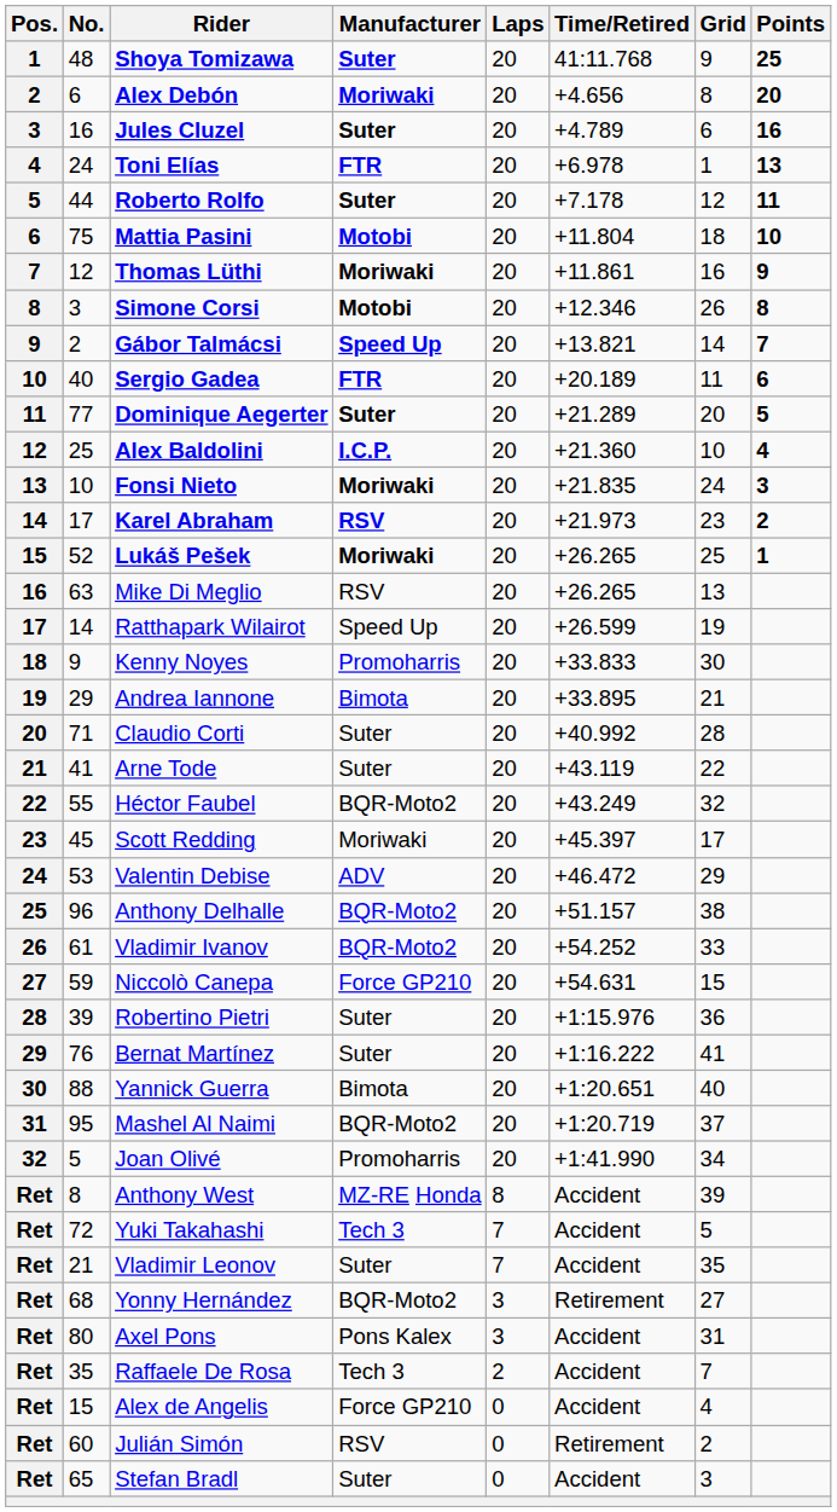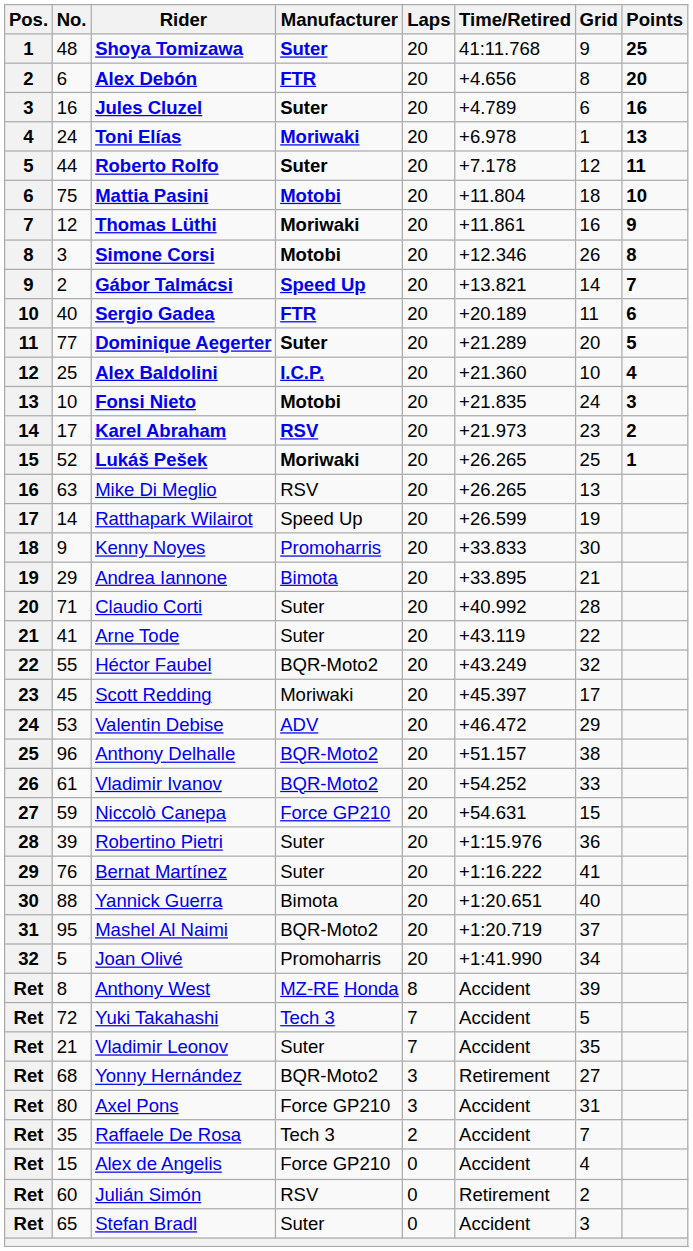 <table class="wikitable" style="font-size: 95%;">
 <tr>
 <th>Pos.</th>
 <th>No.</th>
 <th>Rider</th>
 <th>Manufacturer</th>
 <th>Laps</th>
 <th>Time/Retired</th>
 <th>Grid</th>
 <th>Points</th>
 </tr>
 <tr>
 <th>1</th>
 <td>48</td>
 <td> <strong><a href='#'>Shoya Tomizawa</a></strong></td>
 <td><strong><a href='#'>Suter</a></strong></td>
 <td>20</td>
 <td>41:11.768</td>
 <td>9</td>
 <td><strong>25</strong></td>
 </tr>
 <tr>
 <th>2</th>
 <td>6</td>
 <td> <strong><a href='#'>Alex Debón</a></strong></td>
-<td><strong><a href='#'>Moriwaki</a></strong></td>
+<td><strong><a href='#'>FTR</a></strong></td>
 <td>20</td>
 <td>+4.656</td>
 <td>8</td>
 <td><strong>20</strong></td>
 </tr>
 <tr>
 <th>3</th>
 <td>16</td>
 <td> <strong><a href='#'>Jules Cluzel</a></strong></td>
 <td><strong>Suter</strong></td>
 <td>20</td>
 <td>+4.789</td>
 <td>6</td>
 <td><strong>16</strong></td>
 </tr>
 <tr>
 <th>4</th>
 <td>24</td>
 <td> <strong><a href='#'>Toni Elías</a></strong></td>
-<td><strong><a href='#'>FTR</a></strong></td>
+<td><strong><a href='#'>Moriwaki</a></strong></td>
 <td>20</td>
 <td>+6.978</td>
 <td>1</td>
 <td><strong>13</strong></td>
 </tr>
 <tr>
 <th>5</th>
 <td>44</td>
 <td> <strong><a href='#'>Roberto Rolfo</a></strong></td>
 <td><strong>Suter</strong></td>
 <td>20</td>
 <td>+7.178</td>
 <td>12</td>
 <td><strong>11</strong></td>
 </tr>
 <tr>
 <th>6</th>
 <td>75</td>
 <td> <strong><a href='#'>Mattia Pasini</a></strong></td>
 <td><strong><a href='#'>Motobi</a></strong></td>
 <td>20</td>
 <td>+11.804</td>
 <td>18</td>
 <td><strong>10</strong></td>
 </tr>
 <tr>
 <th>7</th>
 <td>12</td>
 <td> <strong><a href='#'>Thomas Lüthi</a></strong></td>
 <td><strong>Moriwaki</strong></td>
 <td>20</td>
 <td>+11.861</td>
 <td>16</td>
 <td><strong>9</strong></td>
 </tr>
 <tr>
 <th>8</th>
 <td>3</td>
 <td> <strong><a href='#'>Simone Corsi</a></strong></td>
 <td><strong>Motobi</strong></td>
 <td>20</td>
 <td>+12.346</td>
 <td>26</td>
 <td><strong>8</strong></td>
 </tr>
 <tr>
 <th>9</th>
 <td>2</td>
 <td> <strong><a href='#'>Gábor Talmácsi</a></strong></td>
 <td><strong><a href='#'>Speed Up</a></strong></td>
 <td>20</td>
 <td>+13.821</td>
 <td>14</td>
 <td><strong>7</strong></td>
 </tr>
 <tr>
 <th>10</th>
 <td>40</td>
 <td> <strong><a href='#'>Sergio Gadea</a></strong></td>
 <td><strong><a href='#'>FTR</a></strong></td>
 <td>20</td>
 <td>+20.189</td>
 <td>11</td>
 <td><strong>6</strong></td>
 </tr>
 <tr>
 <th>11</th>
 <td>77</td>
 <td> <strong><a href='#'>Dominique Aegerter</a></strong></td>
 <td><strong>Suter</strong></td>
 <td>20</td>
 <td>+21.289</td>
 <td>20</td>
 <td><strong>5</strong></td>
 </tr>
 <tr>
 <th>12</th>
 <td>25</td>
 <td> <strong><a href='#'>Alex Baldolini</a></strong></td>
 <td><strong><a href='#'>I.C.P.</a></strong></td>
 <td>20</td>
 <td>+21.360</td>
 <td>10</td>
 <td><strong>4</strong></td>
 </tr>
 <tr>
 <th>13</th>
 <td>10</td>
 <td> <strong><a href='#'>Fonsi Nieto</a></strong></td>
-<td><strong>Moriwaki</strong></td>
+<td><strong>Motobi</strong></td>
 <td>20</td>
 <td>+21.835</td>
 <td>24</td>
 <td><strong>3</strong></td>
 </tr>
 <tr>
 <th>14</th>
 <td>17</td>
 <td> <strong><a href='#'>Karel Abraham</a></strong></td>
 <td><strong><a href='#'>RSV</a></strong></td>
 <td>20</td>
 <td>+21.973</td>
 <td>23</td>
 <td><strong>2</strong></td>
 </tr>
 <tr>
 <th>15</th>
 <td>52</td>
 <td> <strong><a href='#'>Lukáš Pešek</a></strong></td>
 <td><strong>Moriwaki</strong></td>
 <td>20</td>
 <td>+26.265</td>
 <td>25</td>
 <td><strong>1</strong></td>
 </tr>
 <tr>
 <th>16</th>
 <td>63</td>
 <td> <a href='#'>Mike Di Meglio</a></td>
 <td>RSV</td>
 <td>20</td>
 <td>+26.265</td>
 <td>13</td>
 <td></td>
 </tr>
 <tr>
 <th>17</th>
 <td>14</td>
 <td> <a href='#'>Ratthapark Wilairot</a></td>
 <td>Speed Up</td>
 <td>20</td>
 <td>+26.599</td>
 <td>19</td>
 <td></td>
 </tr>
 <tr>
 <th>18</th>
 <td>9</td>
 <td> <a href='#'>Kenny Noyes</a></td>
 <td><a href='#'>Promoharris</a></td>
 <td>20</td>
 <td>+33.833</td>
 <td>30</td>
 <td></td>
 </tr>
 <tr>
 <th>19</th>
 <td>29</td>
 <td> <a href='#'>Andrea Iannone</a></td>
 <td><a href='#'>Bimota</a></td>
 <td>20</td>
 <td>+33.895</td>
 <td>21</td>
 <td></td>
 </tr>
 <tr>
 <th>20</th>
 <td>71</td>
 <td> <a href='#'>Claudio Corti</a></td>
 <td>Suter</td>
 <td>20</td>
 <td>+40.992</td>
 <td>28</td>
 <td></td>
 </tr>
 <tr>
 <th>21</th>
 <td>41</td>
 <td> <a href='#'>Arne Tode</a></td>
 <td>Suter</td>
 <td>20</td>
 <td>+43.119</td>
 <td>22</td>
 <td></td>
 </tr>
 <tr>
 <th>22</th>
 <td>55</td>
 <td> <a href='#'>Héctor Faubel</a></td>
 <td>BQR-Moto2</td>
 <td>20</td>
 <td>+43.249</td>
 <td>32</td>
 <td></td>
 </tr>
 <tr>
 <th>23</th>
 <td>45</td>
 <td> <a href='#'>Scott Redding</a></td>
 <td>Moriwaki</td>
 <td>20</td>
 <td>+45.397</td>
 <td>17</td>
 <td></td>
 </tr>
 <tr>
 <th>24</th>
 <td>53</td>
 <td> <a href='#'>Valentin Debise</a></td>
 <td><a href='#'>ADV</a></td>
 <td>20</td>
 <td>+46.472</td>
 <td>29</td>
 <td></td>
 </tr>
 <tr>
 <th>25</th>
 <td>96</td>
 <td> <a href='#'>Anthony Delhalle</a></td>
 <td><a href='#'>BQR-Moto2</a></td>
 <td>20</td>
 <td>+51.157</td>
 <td>38</td>
 <td></td>
 </tr>
 <tr>
 <th>26</th>
 <td>61</td>
 <td> <a href='#'>Vladimir Ivanov</a></td>
 <td><a href='#'>BQR-Moto2</a></td>
 <td>20</td>
 <td>+54.252</td>
 <td>33</td>
 <td></td>
 </tr>
 <tr>
 <th>27</th>
 <td>59</td>
 <td> <a href='#'>Niccolò Canepa</a></td>
 <td><a href='#'>Force GP210</a></td>
 <td>20</td>
 <td>+54.631</td>
 <td>15</td>
 <td></td>
 </tr>
 <tr>
 <th>28</th>
 <td>39</td>
 <td> <a href='#'>Robertino Pietri</a></td>
 <td>Suter</td>
 <td>20</td>
 <td>+1:15.976</td>
 <td>36</td>
 <td></td>
 </tr>
 <tr>
 <th>29</th>
 <td>76</td>
 <td> <a href='#'>Bernat Martínez</a></td>
 <td>Suter</td>
 <td>20</td>
 <td>+1:16.222</td>
 <td>41</td>
 <td></td>
 </tr>
 <tr>
 <th>30</th>
 <td>88</td>
 <td> <a href='#'>Yannick Guerra</a></td>
 <td>Bimota</td>
 <td>20</td>
 <td>+1:20.651</td>
 <td>40</td>
 <td></td>
 </tr>
 <tr>
 <th>31</th>
 <td>95</td>
 <td> <a href='#'>Mashel Al Naimi</a></td>
 <td>BQR-Moto2</td>
 <td>20</td>
 <td>+1:20.719</td>
 <td>37</td>
 <td></td>
 </tr>
 <tr>
 <th>32</th>
 <td>5</td>
 <td> <a href='#'>Joan Olivé</a></td>
 <td>Promoharris</td>
 <td>20</td>
 <td>+1:41.990</td>
 <td>34</td>
 <td></td>
 </tr>
 <tr>
 <th>Ret</th>
 <td>8</td>
 <td> <a href='#'>Anthony West</a></td>
 <td><a href='#'>MZ-RE</a> <a href='#'>Honda</a></td>
 <td>8</td>
 <td>Accident</td>
 <td>39</td>
 <td></td>
 </tr>
 <tr>
 <th>Ret</th>
 <td>72</td>
 <td> <a href='#'>Yuki Takahashi</a></td>
 <td><a href='#'>Tech 3</a></td>
 <td>7</td>
 <td>Accident</td>
 <td>5</td>
 <td></td>
 </tr>
 <tr>
 <th>Ret</th>
 <td>21</td>
 <td> <a href='#'>Vladimir Leonov</a></td>
 <td>Suter</td>
 <td>7</td>
 <td>Accident</td>
 <td>35</td>
 <td></td>
 </tr>
 <tr>
 <th>Ret</th>
 <td>68</td>
 <td> <a href='#'>Yonny Hernández</a></td>
 <td>BQR-Moto2</td>
 <td>3</td>
 <td>Retirement</td>
 <td>27</td>
 <td></td>
 </tr>
 <tr>
 <th>Ret</th>
 <td>80</td>
 <td> <a href='#'>Axel Pons</a></td>
-<td>Pons Kalex</td>
+<td>Force GP210</td>
 <td>3</td>
 <td>Accident</td>
 <td>31</td>
 <td></td>
 </tr>
 <tr>
 <th>Ret</th>
 <td>35</td>
 <td> <a href='#'>Raffaele De Rosa</a></td>
 <td>Tech 3</td>
 <td>2</td>
 <td>Accident</td>
 <td>7</td>
 <td></td>
 </tr>
 <tr>
 <th>Ret</th>
 <td>15</td>
 <td> <a href='#'>Alex de Angelis</a></td>
 <td>Force GP210</td>
 <td>0</td>
 <td>Accident</td>
 <td>4</td>
 <td></td>
 </tr>
 <tr>
 <th>Ret</th>
 <td>60</td>
 <td> <a href='#'>Julián Simón</a></td>
 <td>RSV</td>
 <td>0</td>
 <td>Retirement</td>
 <td>2</td>
 <td></td>
 </tr>
 <tr>
 <th>Ret</th>
 <td>65</td>
 <td> <a href='#'>Stefan Bradl</a></td>
 <td>Suter</td>
 <td>0</td>
 <td>Accident</td>
 <td>3</td>
 <td></td>
 </tr>
 <tr>
 <th colspan=8></th>
 </tr>
 <tr>
 </tr>
 </table>
